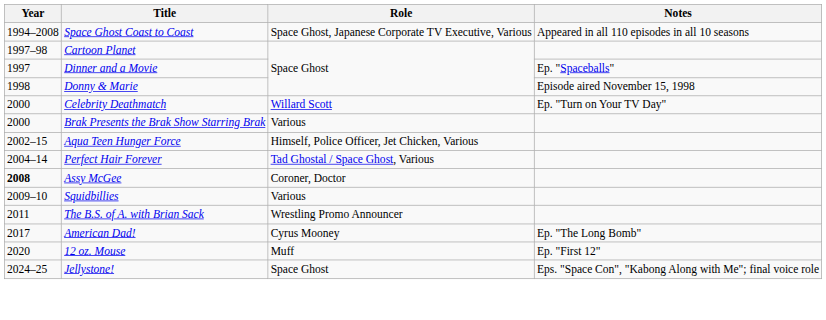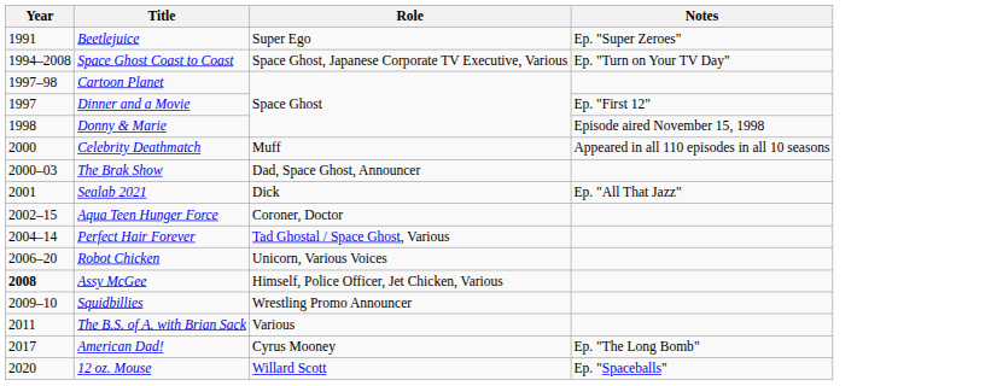 <table class="wikitable sortable">
 <tr>
 <th>Year</th>
 <th>Title</th>
 <th>Role</th>
 <th class="unsortable">Notes</th>
 </tr>
 <tr>
+<td>1991</td>
+<td><em><a href='#'>Beetlejuice</a></em></td>
+<td>Super Ego</td>
+<td>Ep. "Super Zeroes"</td>
+</tr>
+<tr>
 <td>1994–2008</td>
 <td><em><a href='#'>Space Ghost Coast to Coast</a></em></td>
 <td>Space Ghost, Japanese Corporate TV Executive, Various</td>
-<td>Appeared in all 110 episodes in all 10 seasons</td>
+<td>Ep. "Turn on Your TV Day"</td>
 </tr>
 <tr>
 <td>1997–98</td>
 <td><em><a href='#'>Cartoon Planet</a></em></td>
 <td rowspan="3">Space Ghost</td>
 <td></td>
 </tr>
 <tr>
 <td>1997</td>
 <td><em><a href='#'>Dinner and a Movie</a></em></td>
-<td>Ep. "<a href='#'>Spaceballs</a>"</td>
+<td>Ep. "First 12"</td>
 </tr>
 <tr>
 <td>1998</td>
 <td><em><a href='#'>Donny & Marie</a></em></td>
 <td>Episode aired November 15, 1998</td>
 </tr>
 <tr>
 <td>2000</td>
 <td><em><a href='#'>Celebrity Deathmatch</a></em></td>
-<td><a href='#'>Willard Scott</a></td>
-<td>Ep. "Turn on Your TV Day"</td>
+<td>Muff</td>
+<td>Appeared in all 110 episodes in all 10 seasons</td>
 </tr>
 <tr>
-<td>2000</td>
-<td><em><a href='#'>Brak Presents the Brak Show Starring Brak</a></em></td>
-<td>Various</td>
+<td>2000–03</td>
+<td><em><a href='#'>The Brak Show</a></em></td>
+<td>Dad, Space Ghost, Announcer</td>
 <td></td>
+</tr>
+<tr>
+<td>2001</td>
+<td><em><a href='#'>Sealab 2021</a></em></td>
+<td>Dick</td>
+<td>Ep. "All That Jazz"</td>
 </tr>
 <tr>
 <td>2002–15</td>
 <td><em><a href='#'>Aqua Teen Hunger Force</a></em></td>
-<td>Himself, Police Officer, Jet Chicken, Various</td>
+<td>Coroner, Doctor</td>
 <td></td>
 </tr>
 <tr>
 <td>2004–14</td>
 <td><em><a href='#'>Perfect Hair Forever</a></em></td>
 <td><a href='#'>Tad Ghostal / Space Ghost</a>, Various</td>
 <td></td>
 </tr>
 <tr>
+<td>2006–20</td>
+<td><em><a href='#'>Robot Chicken</a></em></td>
+<td>Unicorn, Various Voices</td>
+<td></td>
+</tr>
+<tr>
 <td><strong>2008</strong></td>
 <td><em><a href='#'>Assy McGee</a></em></td>
-<td>Coroner, Doctor</td>
+<td>Himself, Police Officer, Jet Chicken, Various</td>
 <td></td>
 </tr>
 <tr>
 <td>2009–10</td>
 <td><em><a href='#'>Squidbillies</a></em></td>
-<td>Various</td>
+<td>Wrestling Promo Announcer</td>
 <td></td>
 </tr>
 <tr>
 <td>2011</td>
 <td><em><a href='#'>The B.S. of A. with Brian Sack</a></em></td>
-<td>Wrestling Promo Announcer</td>
+<td>Various</td>
 <td></td>
 </tr>
 <tr>
 <td>2017</td>
 <td><em><a href='#'>American Dad!</a></em></td>
 <td>Cyrus Mooney</td>
 <td>Ep. "The Long Bomb"</td>
 </tr>
 <tr>
 <td>2020</td>
 <td><em><a href='#'>12 oz. Mouse</a></em></td>
-<td>Muff</td>
-<td>Ep. "First 12"</td>
-</tr>
-<tr>
-<td>2024–25</td>
-<td><em><a href='#'>Jellystone!</a></em></td>
-<td>Space Ghost</td>
-<td>Eps. "Space Con", "Kabong Along with Me"; final voice role</td>
+<td><a href='#'>Willard Scott</a></td>
+<td>Ep. "<a href='#'>Spaceballs</a>"</td>
 </tr>
 </table>
